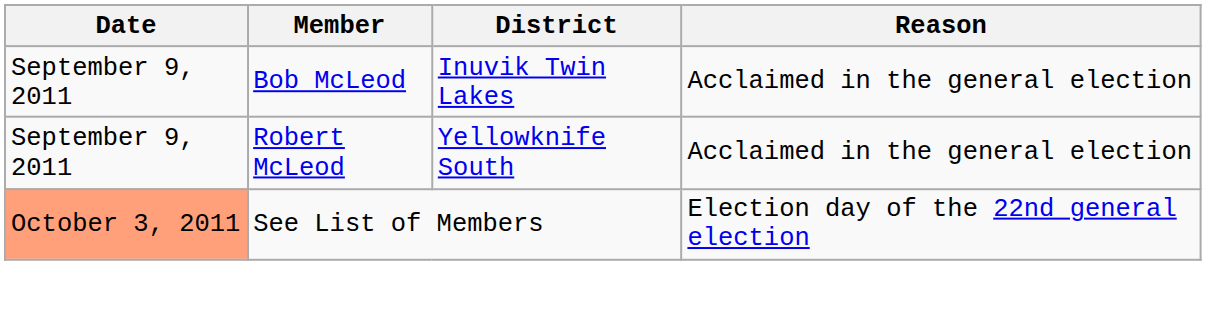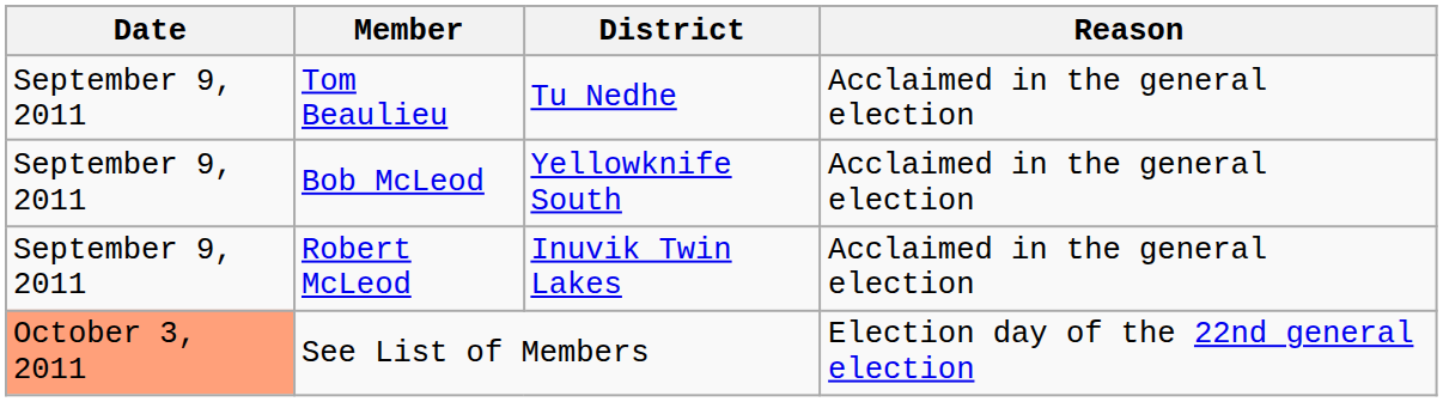 <table class="wikitable">
 <tr>
 <th>Date</th>
 <th>Member</th>
 <th>District</th>
 <th>Reason</th>
 </tr>
 <tr>
 <td>September 9, 2011</td>
+<td><a href='#'>Tom Beaulieu</a></td>
+<td><a href='#'>Tu Nedhe</a></td>
+<td>Acclaimed in the general election</td>
+</tr>
+<tr>
+<td>September 9, 2011</td>
 <td><a href='#'>Bob McLeod</a></td>
-<td><a href='#'>Inuvik Twin Lakes</a></td>
+<td><a href='#'>Yellowknife South</a></td>
 <td>Acclaimed in the general election</td>
 </tr>
 <tr>
 <td>September 9, 2011</td>
 <td><a href='#'>Robert McLeod</a></td>
-<td><a href='#'>Yellowknife South</a></td>
+<td><a href='#'>Inuvik Twin Lakes</a></td>
 <td>Acclaimed in the general election</td>
 </tr>
 <tr>
 <td style="background: lightsalmon;">October 3, 2011</td>
 <td colspan=2>See List of Members</td>
 <td>Election day of the <a href='#'>22nd general election</a></td>
 </tr>
 </table>
